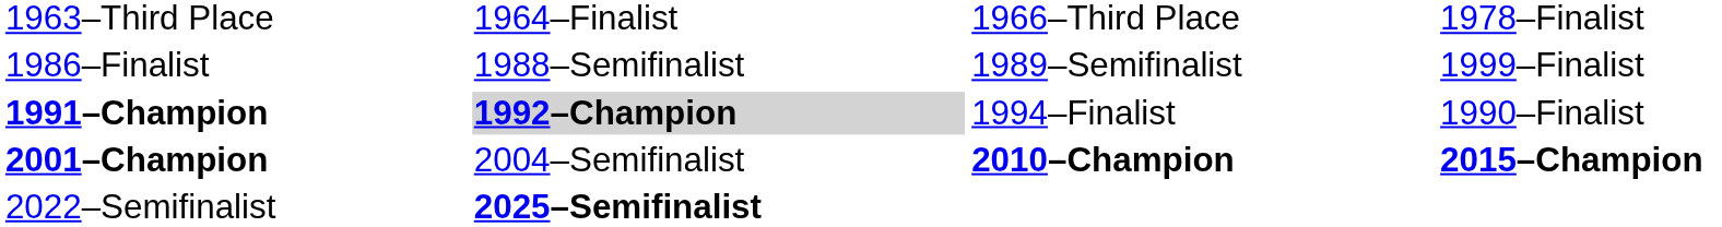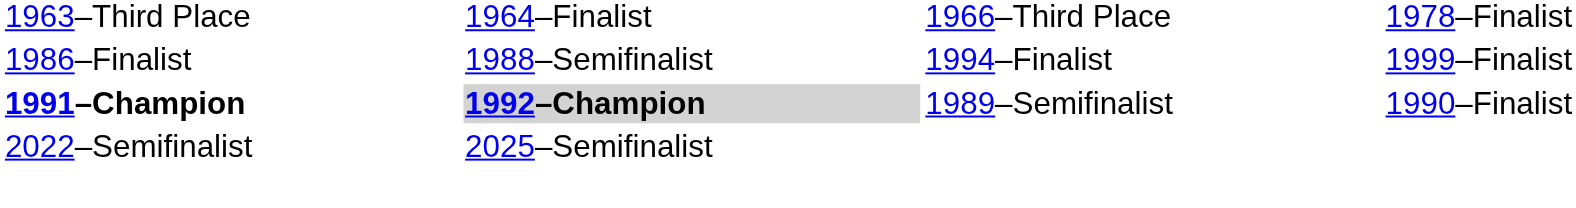 <table style="width:70%">
 <tr>
 <td><a href='#'>1963</a>–Third Place</td>
 <td><a href='#'>1964</a>–Finalist</td>
 <td><a href='#'>1966</a>–Third Place</td>
 <td><a href='#'>1978</a>–Finalist</td>
 </tr>
 <tr>
 <td><a href='#'>1986</a>–Finalist</td>
 <td><a href='#'>1988</a>–Semifinalist</td>
-<td><a href='#'>1989</a>–Semifinalist</td>
+<td><a href='#'>1994</a>–Finalist</td>
 <td><a href='#'>1999</a>–Finalist</td>
 </tr>
 <tr>
 <td><strong><a href='#'>1991</a>–Champion</strong></td>
 <td style="background: lightgrey;"><strong><a href='#'>1992</a>–Champion</strong></td>
-<td><a href='#'>1994</a>–Finalist</td>
+<td><a href='#'>1989</a>–Semifinalist</td>
 <td><a href='#'>1990</a>–Finalist</td>
 </tr>
 <tr>
-<td><strong><a href='#'>2001</a>–Champion</strong></td>
-<td><a href='#'>2004</a>–Semifinalist</td>
-<td><strong><a href='#'>2010</a>–Champion</strong></td>
-<td><strong><a href='#'>2015</a>–Champion</strong></td>
-</tr>
-<tr>
 <td><a href='#'>2022</a>–Semifinalist</td>
-<td><strong><a href='#'>2025</a>–Semifinalist</strong></td>
+<td><a href='#'>2025</a>–Semifinalist</td>
 </tr>
 </table>
